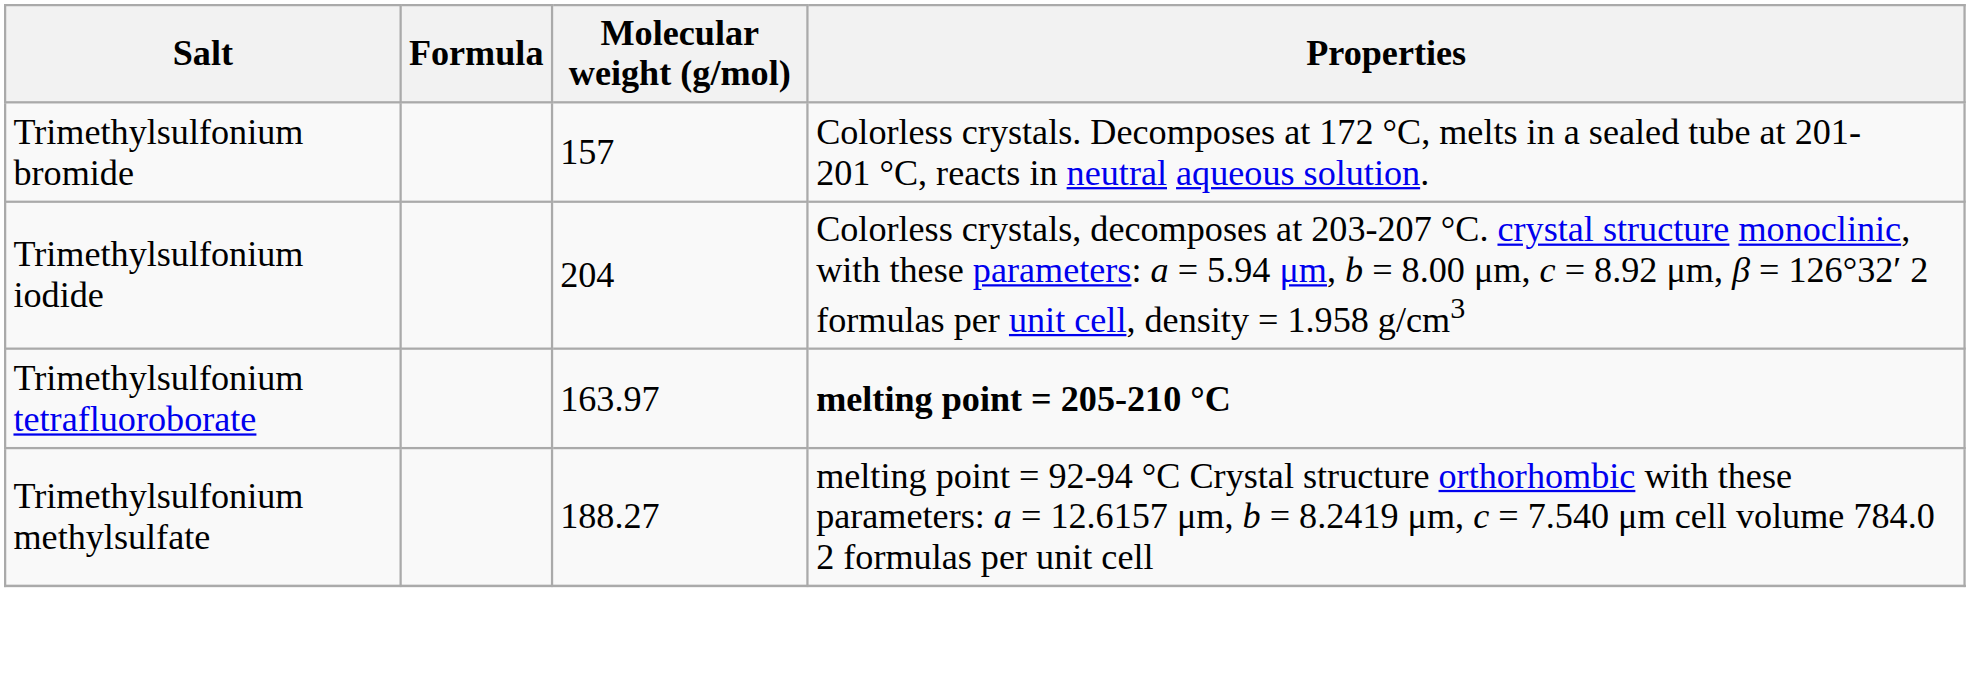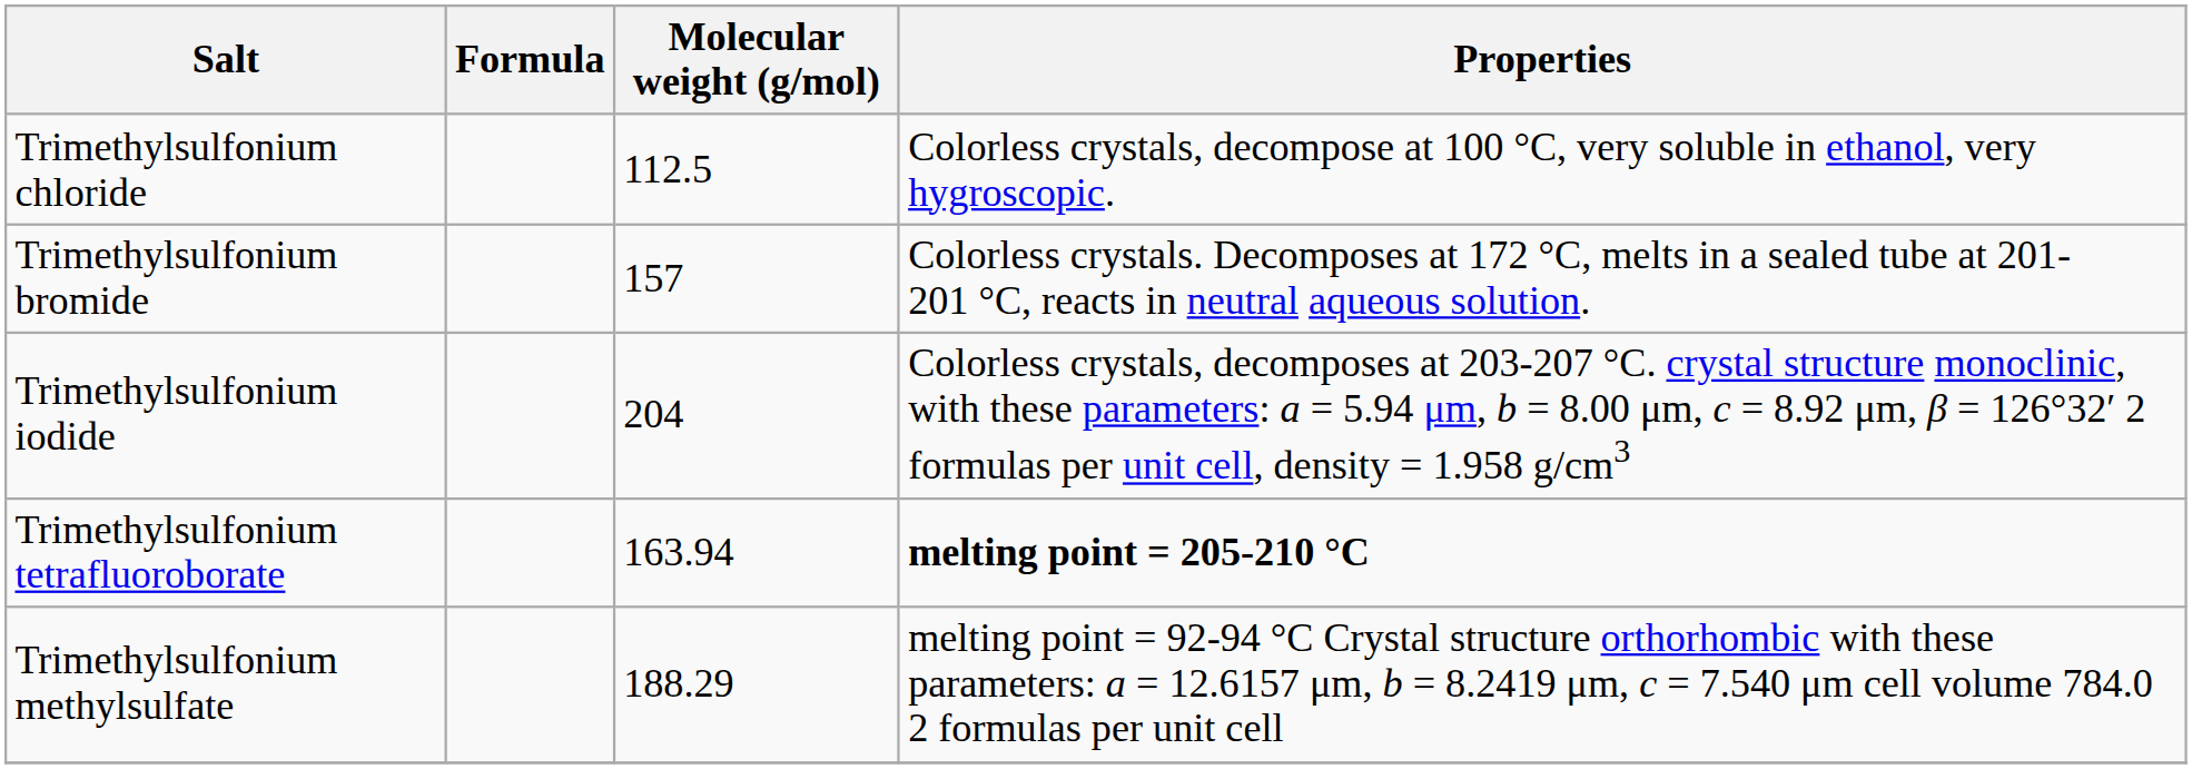 <table class="wikitable" border="1">
 <tr>
 <th>Salt</th>
 <th>Formula</th>
 <th>Molecular weight (g/mol)</th>
 <th>Properties</th>
+</tr>
+<tr>
+<td>Trimethylsulfonium chloride</td>
+<td></td>
+<td>112.5</td>
+<td>Colorless crystals, decompose at 100 °C, very soluble in <a href='#'>ethanol</a>, very <a href='#'>hygroscopic</a>.</td>
 </tr>
 <tr>
 <td>Trimethylsulfonium bromide</td>
 <td></td>
 <td>157</td>
 <td>Colorless crystals. Decomposes at 172 °C, melts in a sealed tube at 201-201 °C, reacts in <a href='#'>neutral</a> <a href='#'>aqueous solution</a>.</td>
 </tr>
 <tr>
 <td>Trimethylsulfonium iodide</td>
 <td></td>
 <td>204</td>
 <td>Colorless crystals, decomposes at 203-207 °C. <a href='#'>crystal structure</a> <a href='#'>monoclinic</a>, with these <a href='#'>parameters</a>: <em>a</em> = 5.94 <a href='#'>μm</a>, <em>b</em> = 8.00 μm, <em>c</em> = 8.92 μm, <em>β</em> = 126°32′ 2 formulas per <a href='#'>unit cell</a>, density = 1.958 g/cm<sup>3</sup></td>
 </tr>
 <tr>
 <td>Trimethylsulfonium <a href='#'>tetrafluoroborate</a></td>
 <td></td>
-<td>163.97</td>
+<td>163.94</td>
 <td><strong>melting point = 205-210 °C</strong></td>
 </tr>
 <tr>
 <td>Trimethylsulfonium methylsulfate</td>
 <td></td>
-<td>188.27</td>
+<td>188.29</td>
 <td>melting point = 92-94 °C Crystal structure <a href='#'>orthorhombic</a> with these parameters: <em>a</em> = 12.6157 μm, <em>b</em> = 8.2419 μm, <em>c</em> = 7.540 μm cell volume 784.0 2 formulas per unit cell</td>
 </tr>
 <tr>
 </tr>
 </table>
